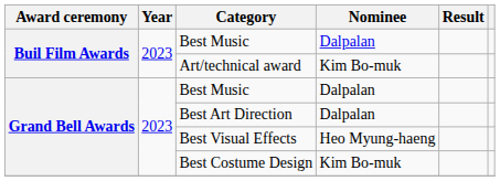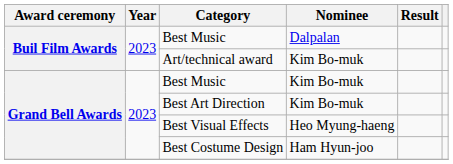 <table class="wikitable plainrowheaders sortable">
 <tr>
 <th scope="col">Award ceremony</th>
 <th scope="col">Year</th>
 <th scope="col">Category</th>
 <th scope="col">Nominee</th>
 <th scope="col">Result</th>
 <th scope="col" class="unsortable"></th>
 </tr>
 <tr>
 <th scope="row" rowspan="2"><a href='#'>Buil Film Awards</a></th>
 <td rowspan="2"><a href='#'>2023</a></td>
 <td>Best Music</td>
 <td><a href='#'>Dalpalan</a></td>
 <td></td>
 <td></td>
 </tr>
 <tr>
 <td>Art/technical award</td>
 <td>Kim Bo-muk</td>
 <td></td>
 <td></td>
 </tr>
 <tr>
 <th scope="row" rowspan="4"><a href='#'>Grand Bell Awards</a></th>
 <td rowspan="4"><a href='#'>2023</a></td>
 <td>Best Music</td>
-<td>Dalpalan</td>
+<td>Kim Bo-muk</td>
 <td></td>
 <td></td>
 </tr>
 <tr>
 <td>Best Art Direction</td>
-<td>Dalpalan</td>
+<td>Kim Bo-muk</td>
 <td></td>
 <td></td>
 </tr>
 <tr>
 <td>Best Visual Effects</td>
 <td>Heo Myung-haeng</td>
 <td></td>
 <td></td>
 </tr>
 <tr>
 <td>Best Costume Design</td>
-<td>Kim Bo-muk</td>
+<td>Ham Hyun-joo</td>
 <td></td>
 <td></td>
 </tr>
 <tr>
 </tr>
 </table>
